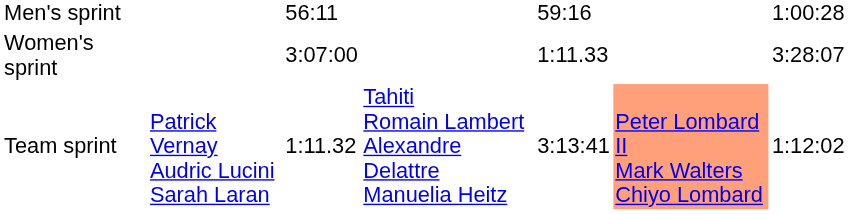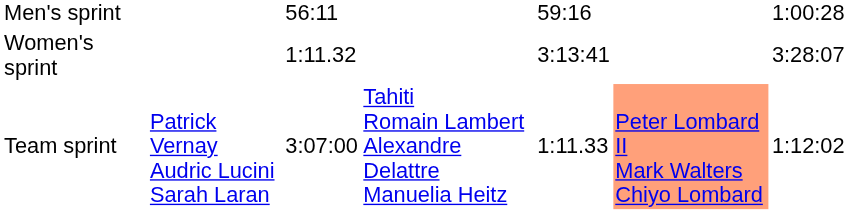 <table>
 <tr>
 <td>Men's sprint<br></td>
 <td></td>
 <td>56:11</td>
 <td></td>
 <td>59:16</td>
 <td></td>
 <td>1:00:28</td>
 </tr>
 <tr>
 <td>Women's sprint<br></td>
 <td></td>
-<td>3:07:00</td>
+<td>1:11.32</td>
 <td></td>
-<td>1:11.33</td>
+<td>3:13:41</td>
 <td></td>
 <td>3:28:07</td>
 </tr>
 <tr>
 <td>Team sprint<br></td>
 <td><br><a href='#'>Patrick Vernay</a><br><a href='#'>Audric Lucini</a><br><a href='#'>Sarah Laran</a></td>
-<td>1:11.32</td>
+<td>3:07:00</td>
 <td> <a href='#'>Tahiti</a><br><a href='#'>Romain Lambert</a><br><a href='#'>Alexandre Delattre</a><br><a href='#'>Manuelia Heitz</a></td>
-<td>3:13:41</td>
+<td>1:11.33</td>
 <td style="background: lightsalmon;"><br><a href='#'>Peter Lombard II</a><br><a href='#'>Mark Walters</a><br><a href='#'>Chiyo Lombard</a></td>
 <td>1:12:02</td>
 </tr>
 </table>
